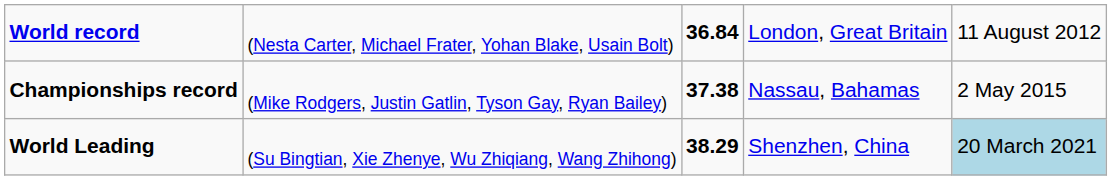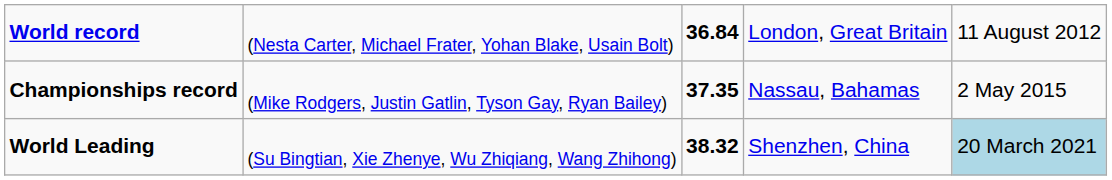 <table class="wikitable">
 <tr>
 <td><strong><a href='#'>World record</a></strong></td>
 <td><br><small>(<a href='#'>Nesta Carter</a>, <a href='#'>Michael Frater</a>, <a href='#'>Yohan Blake</a>, <a href='#'>Usain Bolt</a>)</small></td>
 <td><strong>36.84</strong></td>
 <td> <a href='#'>London</a>, <a href='#'>Great Britain</a></td>
 <td>11 August 2012</td>
 </tr>
 <tr>
 <td><strong>Championships record</strong></td>
 <td><br><small>(<a href='#'>Mike Rodgers</a>, <a href='#'>Justin Gatlin</a>, <a href='#'>Tyson Gay</a>, <a href='#'>Ryan Bailey</a>)</small></td>
-<td><strong>37.38</strong></td>
+<td><strong>37.35</strong></td>
 <td> <a href='#'>Nassau</a>, <a href='#'>Bahamas</a></td>
 <td>2 May 2015</td>
 </tr>
 <tr>
 <td><strong>World Leading</strong></td>
 <td> <br><small>(<a href='#'>Su Bingtian</a>, <a href='#'>Xie Zhenye</a>, <a href='#'>Wu Zhiqiang</a>, <a href='#'>Wang Zhihong</a>)</small></td>
-<td><strong>38.29</strong></td>
+<td><strong>38.32</strong></td>
 <td> <a href='#'>Shenzhen</a>, <a href='#'>China</a></td>
 <td style="background: lightblue;">20 March 2021</td>
 </tr>
 </table>
